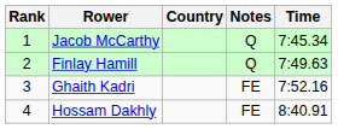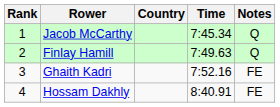 <table class="wikitable" style="text-align:center">
 <tr>
 <th>Rank</th>
 <th>Rower</th>
 <th>Country</th>
+<th>Time</th>
 <th>Notes</th>
-<th>Time</th>
 </tr>
 <tr bgcolor=ccffcc>
 <td>1</td>
 <td align="left"><a href='#'>Jacob McCarthy</a></td>
 <td align="left"></td>
+<td>7:45.34</td>
 <td>Q</td>
-<td>7:45.34</td>
 </tr>
 <tr bgcolor=ccffcc>
 <td>2</td>
 <td align="left"><a href='#'>Finlay Hamill</a></td>
 <td align="left"></td>
+<td>7:49.63</td>
 <td>Q</td>
-<td>7:49.63</td>
 </tr>
 <tr>
 <td>3</td>
 <td align="left"><a href='#'>Ghaith Kadri</a></td>
 <td align="left"></td>
+<td>7:52.16</td>
 <td>FE</td>
-<td>7:52.16</td>
 </tr>
 <tr>
 <td>4</td>
 <td align="left"><a href='#'>Hossam Dakhly</a></td>
 <td align="left"></td>
+<td>8:40.91</td>
 <td>FE</td>
-<td>8:40.91</td>
 </tr>
 </table>
